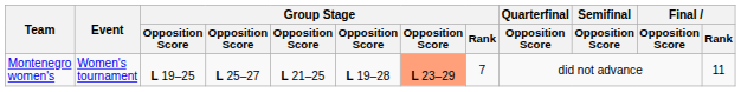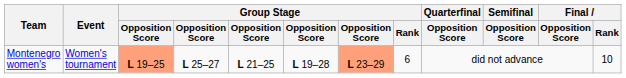 <table class="wikitable" style="font-size:90%">
 <tr>
 <th rowspan=2>Team</th>
 <th rowspan=2>Event</th>
 <th colspan=6>Group Stage</th>
 <th>Quarterfinal</th>
 <th>Semifinal</th>
 <th colspan=2>Final / </th>
 </tr>
 <tr style="font-size:95%">
 <th>Opposition<br>Score</th>
 <th>Opposition<br>Score</th>
 <th>Opposition<br>Score</th>
 <th>Opposition<br>Score</th>
 <th>Opposition<br>Score</th>
 <th>Rank</th>
 <th>Opposition<br>Score</th>
 <th>Opposition<br>Score</th>
 <th>Opposition<br>Score</th>
 <th>Rank</th>
 </tr>
 <tr align=center>
 <td align=left><a href='#'>Montenegro women's</a></td>
 <td align=left><a href='#'>Women's tournament</a></td>
-<td><br><strong>L</strong> 19–25</td>
+<td style="background: lightsalmon;"><br><strong>L</strong> 19–25</td>
 <td><br><strong>L</strong> 25–27</td>
 <td><br><strong>L</strong> 21–25</td>
 <td><br><strong>L</strong> 19–28</td>
 <td style="background: lightsalmon;"><br><strong>L</strong> 23–29</td>
-<td>7</td>
+<td>6</td>
 <td colspan=3>did not advance</td>
-<td>11</td>
+<td>10</td>
 </tr>
 </table>
